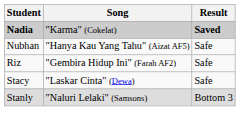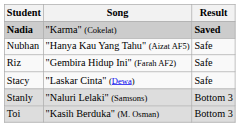 <table class="wikitable" style="font-size:90%;">
 <tr>
 <th>Student</th>
 <th>Song</th>
 <th>Result</th>
 </tr>
 <tr bgcolor="#CCCCCC">
 <td><strong>Nadia</strong></td>
 <td>"Karma" <small>(Cokelat)</small></td>
 <td><strong>Saved</strong></td>
 </tr>
 <tr>
 <td>Nubhan</td>
 <td>"Hanya Kau Yang Tahu" <small>(Aizat AF5) </small></td>
 <td>Safe</td>
 </tr>
 <tr>
 <td>Riz</td>
 <td>"Gembira Hidup Ini" <small>(Farah AF2)</small></td>
 <td>Safe</td>
 </tr>
 <tr>
 <td>Stacy</td>
 <td>"Laskar Cinta" <small>(<a href='#'>Dewa</a>)</small></td>
 <td>Safe</td>
 </tr>
 <tr bgcolor="#DDDDDD">
 <td>Stanly</td>
 <td>"Naluri Lelaki" <small>(Samsons)</small></td>
 <td>Bottom 3</td>
 </tr>
+<tr bgcolor="#DDDDDD">
+<td>Toi</td>
+<td>"Kasih Berduka" <small>(M. Osman)</small></td>
+<td>Bottom 3</td>
+</tr>
 </table>
